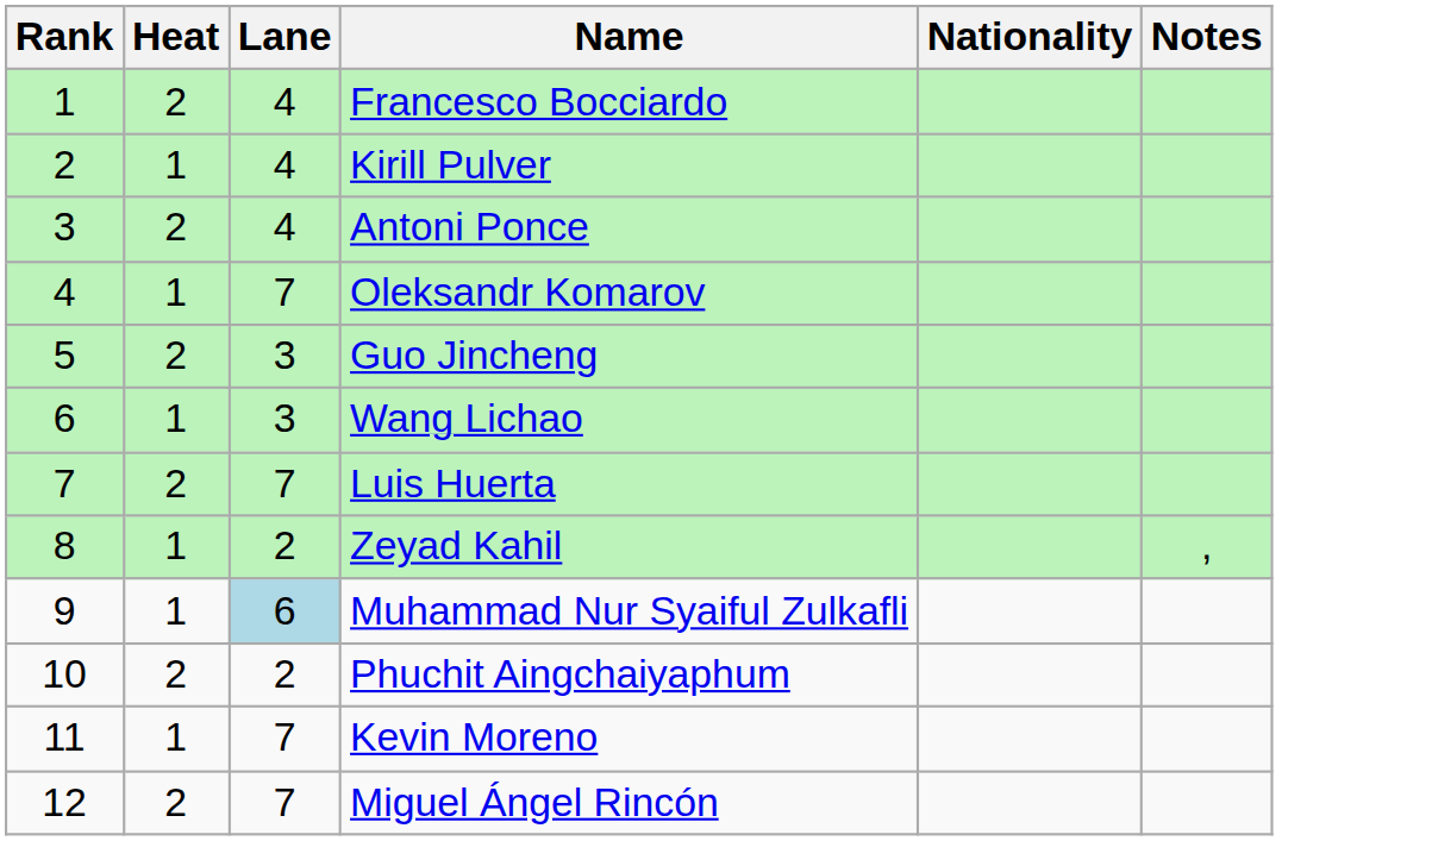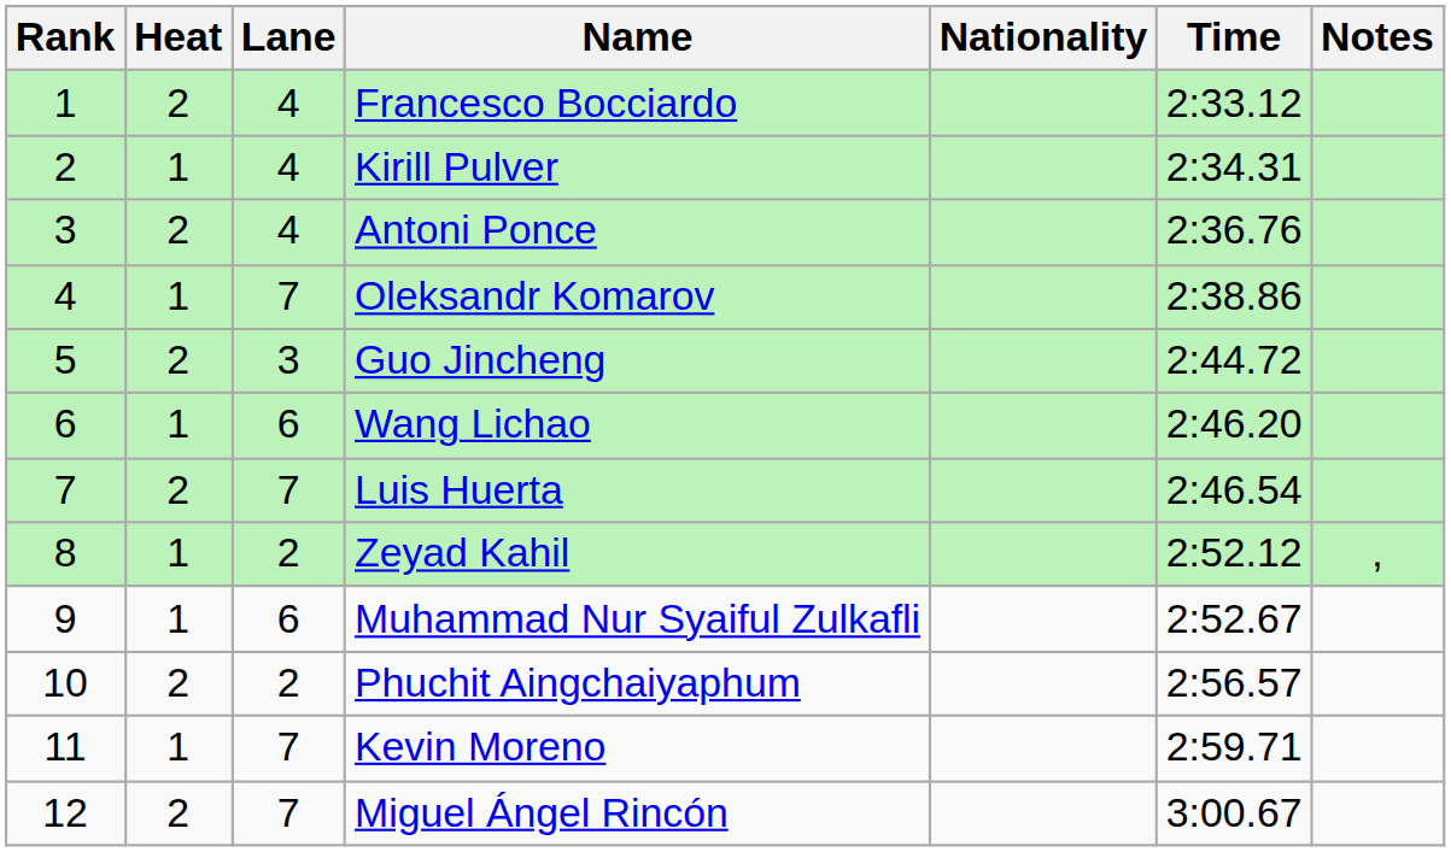 <table class="wikitable sortable" style="text-align:center">
 <tr>
 <th>Rank</th>
 <th>Heat</th>
 <th>Lane</th>
 <th>Name</th>
 <th>Nationality</th>
+<th>Time</th>
 <th>Notes</th>
 </tr>
 <tr bgcolor=bbf3bb>
 <td>1</td>
 <td>2</td>
 <td>4</td>
 <td align=left><a href='#'>Francesco Bocciardo</a></td>
 <td align=left></td>
+<td>2:33.12</td>
 <td></td>
 </tr>
 <tr bgcolor=bbf3bb>
 <td>2</td>
 <td>1</td>
 <td>4</td>
 <td align=left><a href='#'>Kirill Pulver</a></td>
 <td align=left></td>
+<td>2:34.31</td>
 <td></td>
 </tr>
 <tr bgcolor=bbf3bb>
 <td>3</td>
 <td>2</td>
 <td>4</td>
 <td align=left><a href='#'>Antoni Ponce</a></td>
 <td align=left></td>
+<td>2:36.76</td>
 <td></td>
 </tr>
 <tr bgcolor=bbf3bb>
 <td>4</td>
 <td>1</td>
 <td>7</td>
 <td align=left><a href='#'>Oleksandr Komarov</a></td>
 <td align=left></td>
+<td>2:38.86</td>
 <td></td>
 </tr>
 <tr bgcolor=bbf3bb>
 <td>5</td>
 <td>2</td>
 <td>3</td>
 <td align=left><a href='#'>Guo Jincheng</a></td>
 <td align=left></td>
+<td>2:44.72</td>
 <td></td>
 </tr>
 <tr bgcolor=bbf3bb>
 <td>6</td>
 <td>1</td>
-<td>3</td>
+<td>6</td>
 <td align=left><a href='#'>Wang Lichao</a></td>
 <td align=left></td>
+<td>2:46.20</td>
 <td></td>
 </tr>
 <tr bgcolor=bbf3bb>
 <td>7</td>
 <td>2</td>
 <td>7</td>
 <td align=left><a href='#'>Luis Huerta</a></td>
 <td align=left></td>
+<td>2:46.54</td>
 <td></td>
 </tr>
 <tr bgcolor=bbf3bb>
 <td>8</td>
 <td>1</td>
 <td>2</td>
 <td align=left><a href='#'>Zeyad Kahil</a></td>
 <td align=left></td>
+<td>2:52.12</td>
 <td>, </td>
 </tr>
 <tr>
 <td>9</td>
 <td>1</td>
-<td style="background: lightblue;">6</td>
+<td>6</td>
 <td align=left><a href='#'>Muhammad Nur Syaiful Zulkafli</a></td>
 <td align=left></td>
+<td>2:52.67</td>
 <td></td>
 </tr>
 <tr>
 <td>10</td>
 <td>2</td>
 <td>2</td>
 <td align=left><a href='#'>Phuchit Aingchaiyaphum</a></td>
 <td align=left></td>
+<td>2:56.57</td>
 <td></td>
 </tr>
 <tr>
 <td>11</td>
 <td>1</td>
 <td>7</td>
 <td align=left><a href='#'>Kevin Moreno</a></td>
 <td align=left></td>
+<td>2:59.71</td>
 <td></td>
 </tr>
 <tr>
 <td>12</td>
 <td>2</td>
 <td>7</td>
 <td align=left><a href='#'>Miguel Ángel Rincón</a></td>
 <td align=left></td>
+<td>3:00.67</td>
 <td></td>
 </tr>
 </table>
